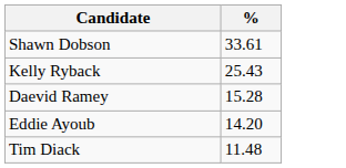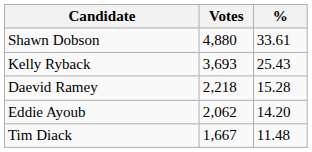 <table class="wikitable">
 <tr>
 <th bgcolor="#DDDDFF" width="200px">Candidate</th>
+<th bgcolor="#DDDDFF" width="50px">Votes</th>
 <th bgcolor="#DDDDFF" width="50px">%</th>
 </tr>
 <tr>
 <td>Shawn Dobson</td>
+<td>4,880</td>
 <td>33.61</td>
 </tr>
 <tr>
 <td>Kelly Ryback</td>
+<td>3,693</td>
 <td>25.43</td>
 </tr>
 <tr>
 <td>Daevid Ramey</td>
+<td>2,218</td>
 <td>15.28</td>
 </tr>
 <tr>
 <td>Eddie Ayoub</td>
+<td>2,062</td>
 <td>14.20</td>
 </tr>
 <tr>
 <td>Tim Diack</td>
+<td>1,667</td>
 <td>11.48</td>
 </tr>
 </table>
